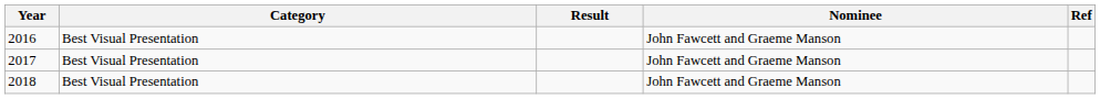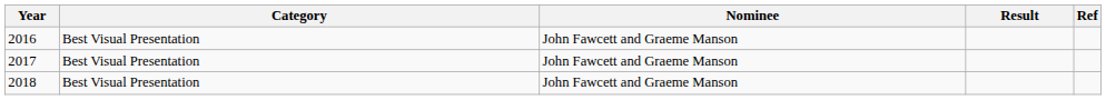 <table class="wikitable">
 <tr>
 <th width=5%>Year</th>
 <th width=45%>Category</th>
+<th width=40%>Nominee</th>
 <th width=10%>Result</th>
-<th width=40%>Nominee</th>
 <th width=3%>Ref</th>
 </tr>
 <tr>
 <td>2016</td>
 <td>Best Visual Presentation</td>
+<td>John Fawcett and Graeme Manson</td>
 <td></td>
-<td>John Fawcett and Graeme Manson</td>
 <td></td>
 </tr>
 <tr>
 <td>2017</td>
 <td>Best Visual Presentation</td>
+<td>John Fawcett and Graeme Manson</td>
 <td></td>
-<td>John Fawcett and Graeme Manson</td>
 <td></td>
 </tr>
 <tr>
 <td>2018</td>
 <td>Best Visual Presentation</td>
+<td>John Fawcett and Graeme Manson</td>
 <td></td>
-<td>John Fawcett and Graeme Manson</td>
 <td></td>
 </tr>
 </table>
